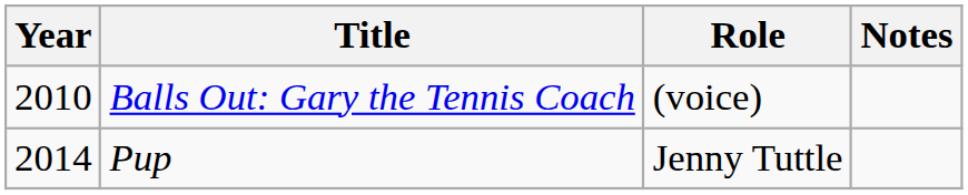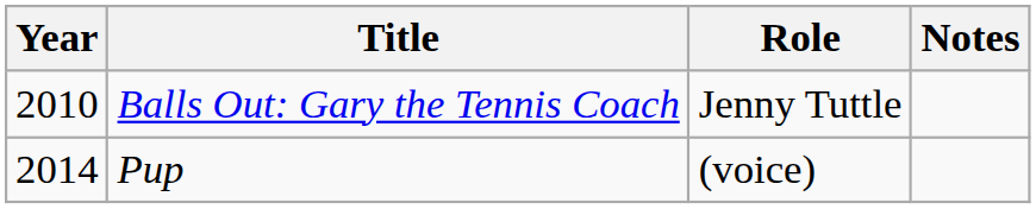 <table class="wikitable sortable">
 <tr>
 <th>Year</th>
 <th>Title</th>
 <th>Role</th>
 <th class="unsortable">Notes</th>
 </tr>
 <tr>
 <td>2010</td>
 <td><em><a href='#'>Balls Out: Gary the Tennis Coach</a></em></td>
-<td>(voice)</td>
+<td>Jenny Tuttle</td>
 <td></td>
 </tr>
 <tr>
 <td>2014</td>
 <td><em>Pup</em></td>
-<td>Jenny Tuttle</td>
+<td>(voice)</td>
 <td></td>
 </tr>
 </table>
